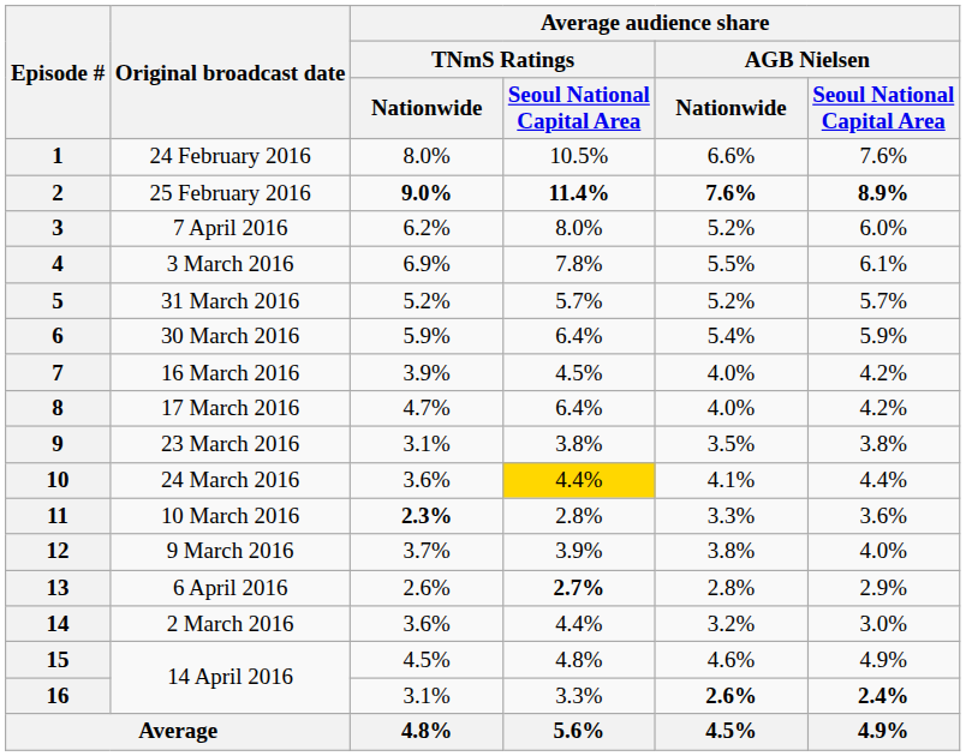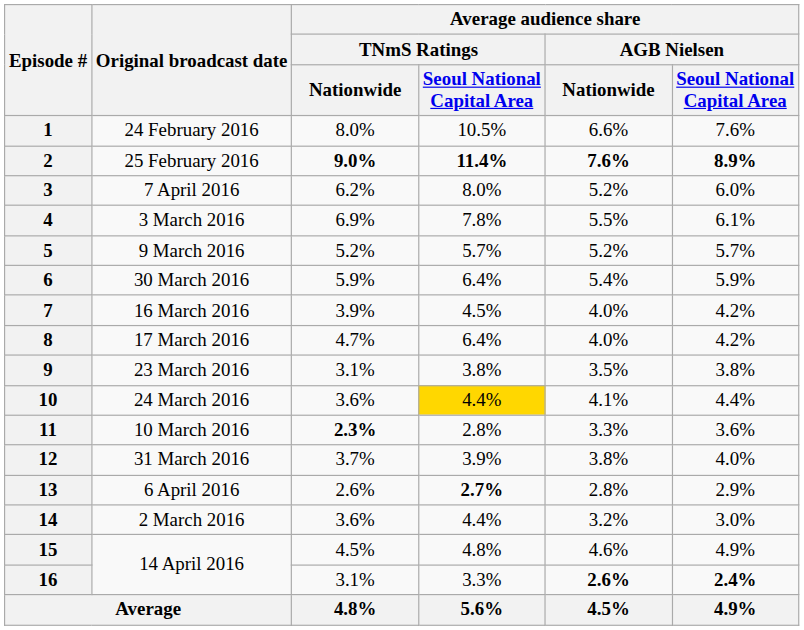 <table class=wikitable style="text-align:center">
 <tr>
 <th rowspan="3">Episode #</th>
 <th rowspan="3">Original broadcast date</th>
 <th colspan="4">Average audience share</th>
 </tr>
 <tr>
 <th colspan="2">TNmS Ratings</th>
 <th colspan="2">AGB Nielsen</th>
 </tr>
 <tr>
 <th width=100>Nationwide</th>
 <th width=100><a href='#'>Seoul National Capital Area</a></th>
 <th width=100>Nationwide</th>
 <th width=100><a href='#'>Seoul National Capital Area</a></th>
 </tr>
 <tr>
 <th>1</th>
 <td>24 February 2016</td>
 <td>8.0%</td>
 <td>10.5%</td>
 <td>6.6%</td>
 <td>7.6%</td>
 </tr>
 <tr>
 <th>2</th>
 <td>25 February 2016</td>
 <td><span><strong>9.0%</strong></span></td>
 <td><span><strong>11.4%</strong></span></td>
 <td><span><strong>7.6%</strong></span></td>
 <td><span><strong>8.9%</strong></span></td>
 </tr>
 <tr>
 <th>3</th>
 <td>7 April 2016</td>
 <td>6.2%</td>
 <td>8.0%</td>
 <td>5.2%</td>
 <td>6.0%</td>
 </tr>
 <tr>
 <th>4</th>
 <td>3 March 2016</td>
 <td>6.9%</td>
 <td>7.8%</td>
 <td>5.5%</td>
 <td>6.1%</td>
 </tr>
 <tr>
 <th>5</th>
-<td>31 March 2016</td>
+<td>9 March 2016</td>
 <td>5.2%</td>
 <td>5.7%</td>
 <td>5.2%</td>
 <td>5.7%</td>
 </tr>
 <tr>
 <th>6</th>
 <td>30 March 2016</td>
 <td>5.9%</td>
 <td>6.4%</td>
 <td>5.4%</td>
 <td>5.9%</td>
 </tr>
 <tr>
 <th>7</th>
 <td>16 March 2016</td>
 <td>3.9%</td>
 <td>4.5%</td>
 <td>4.0%</td>
 <td>4.2%</td>
 </tr>
 <tr>
 <th>8</th>
 <td>17 March 2016</td>
 <td>4.7%</td>
 <td>6.4%</td>
 <td>4.0%</td>
 <td>4.2%</td>
 </tr>
 <tr>
 <th>9</th>
 <td>23 March 2016</td>
 <td>3.1%</td>
 <td>3.8%</td>
 <td>3.5%</td>
 <td>3.8%</td>
 </tr>
 <tr>
 <th>10</th>
 <td>24 March 2016</td>
 <td>3.6%</td>
 <td style="background: gold;">4.4%</td>
 <td>4.1%</td>
 <td>4.4%</td>
 </tr>
 <tr>
 <th>11</th>
 <td>10 March 2016</td>
 <td><span><strong>2.3%</strong></span></td>
 <td>2.8%</td>
 <td>3.3%</td>
 <td>3.6%</td>
 </tr>
 <tr>
 <th>12</th>
-<td>9 March 2016</td>
+<td>31 March 2016</td>
 <td>3.7%</td>
 <td>3.9%</td>
 <td>3.8%</td>
 <td>4.0%</td>
 </tr>
 <tr>
 <th>13</th>
 <td>6 April 2016</td>
 <td>2.6%</td>
 <td><span><strong>2.7%</strong></span></td>
 <td>2.8%</td>
 <td>2.9%</td>
 </tr>
 <tr>
 <th>14</th>
 <td>2 March 2016</td>
 <td>3.6%</td>
 <td>4.4%</td>
 <td>3.2%</td>
 <td>3.0%</td>
 </tr>
 <tr>
 <th>15</th>
 <td rowspan="2">14 April 2016</td>
 <td>4.5%</td>
 <td>4.8%</td>
 <td>4.6%</td>
 <td>4.9%</td>
 </tr>
 <tr>
 <th>16</th>
 <td>3.1%</td>
 <td>3.3%</td>
 <td><span><strong>2.6%</strong></span></td>
 <td><span><strong>2.4%</strong></span></td>
 </tr>
 <tr>
 <th colspan=2>Average</th>
 <th>4.8%</th>
 <th>5.6%</th>
 <th>4.5%</th>
 <th>4.9%</th>
 </tr>
 </table>
